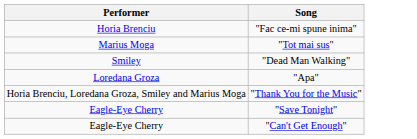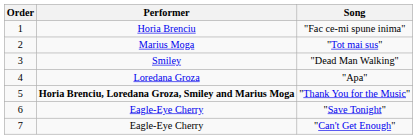 <table class="wikitable" style="text-align:center">
 <tr>
+<th>Order</th>
 <th>Performer</th>
 <th>Song</th>
 </tr>
 <tr>
+<td>1</td>
 <td><a href='#'>Horia Brenciu</a></td>
 <td>"Fac ce-mi spune inima"</td>
 </tr>
 <tr>
+<td>2</td>
 <td><a href='#'>Marius Moga</a></td>
 <td>"<a href='#'>Tot mai sus</a>"</td>
 </tr>
 <tr>
+<td>3</td>
 <td><a href='#'>Smiley</a></td>
 <td>"Dead Man Walking"</td>
 </tr>
 <tr>
+<td>4</td>
 <td><a href='#'>Loredana Groza</a></td>
 <td>"Apa"</td>
 </tr>
 <tr>
-<td>Horia Brenciu, Loredana Groza, Smiley and Marius Moga</td>
+<td>5</td>
+<td><strong>Horia Brenciu, Loredana Groza, Smiley and Marius Moga</strong></td>
 <td>"<a href='#'>Thank You for the Music</a>"</td>
 </tr>
 <tr>
+<td>6</td>
 <td><a href='#'>Eagle-Eye Cherry</a></td>
 <td>"<a href='#'>Save Tonight</a>"</td>
 </tr>
 <tr>
+<td>7</td>
 <td>Eagle-Eye Cherry</td>
 <td>"<a href='#'>Can't Get Enough</a>"</td>
 </tr>
 </table>
